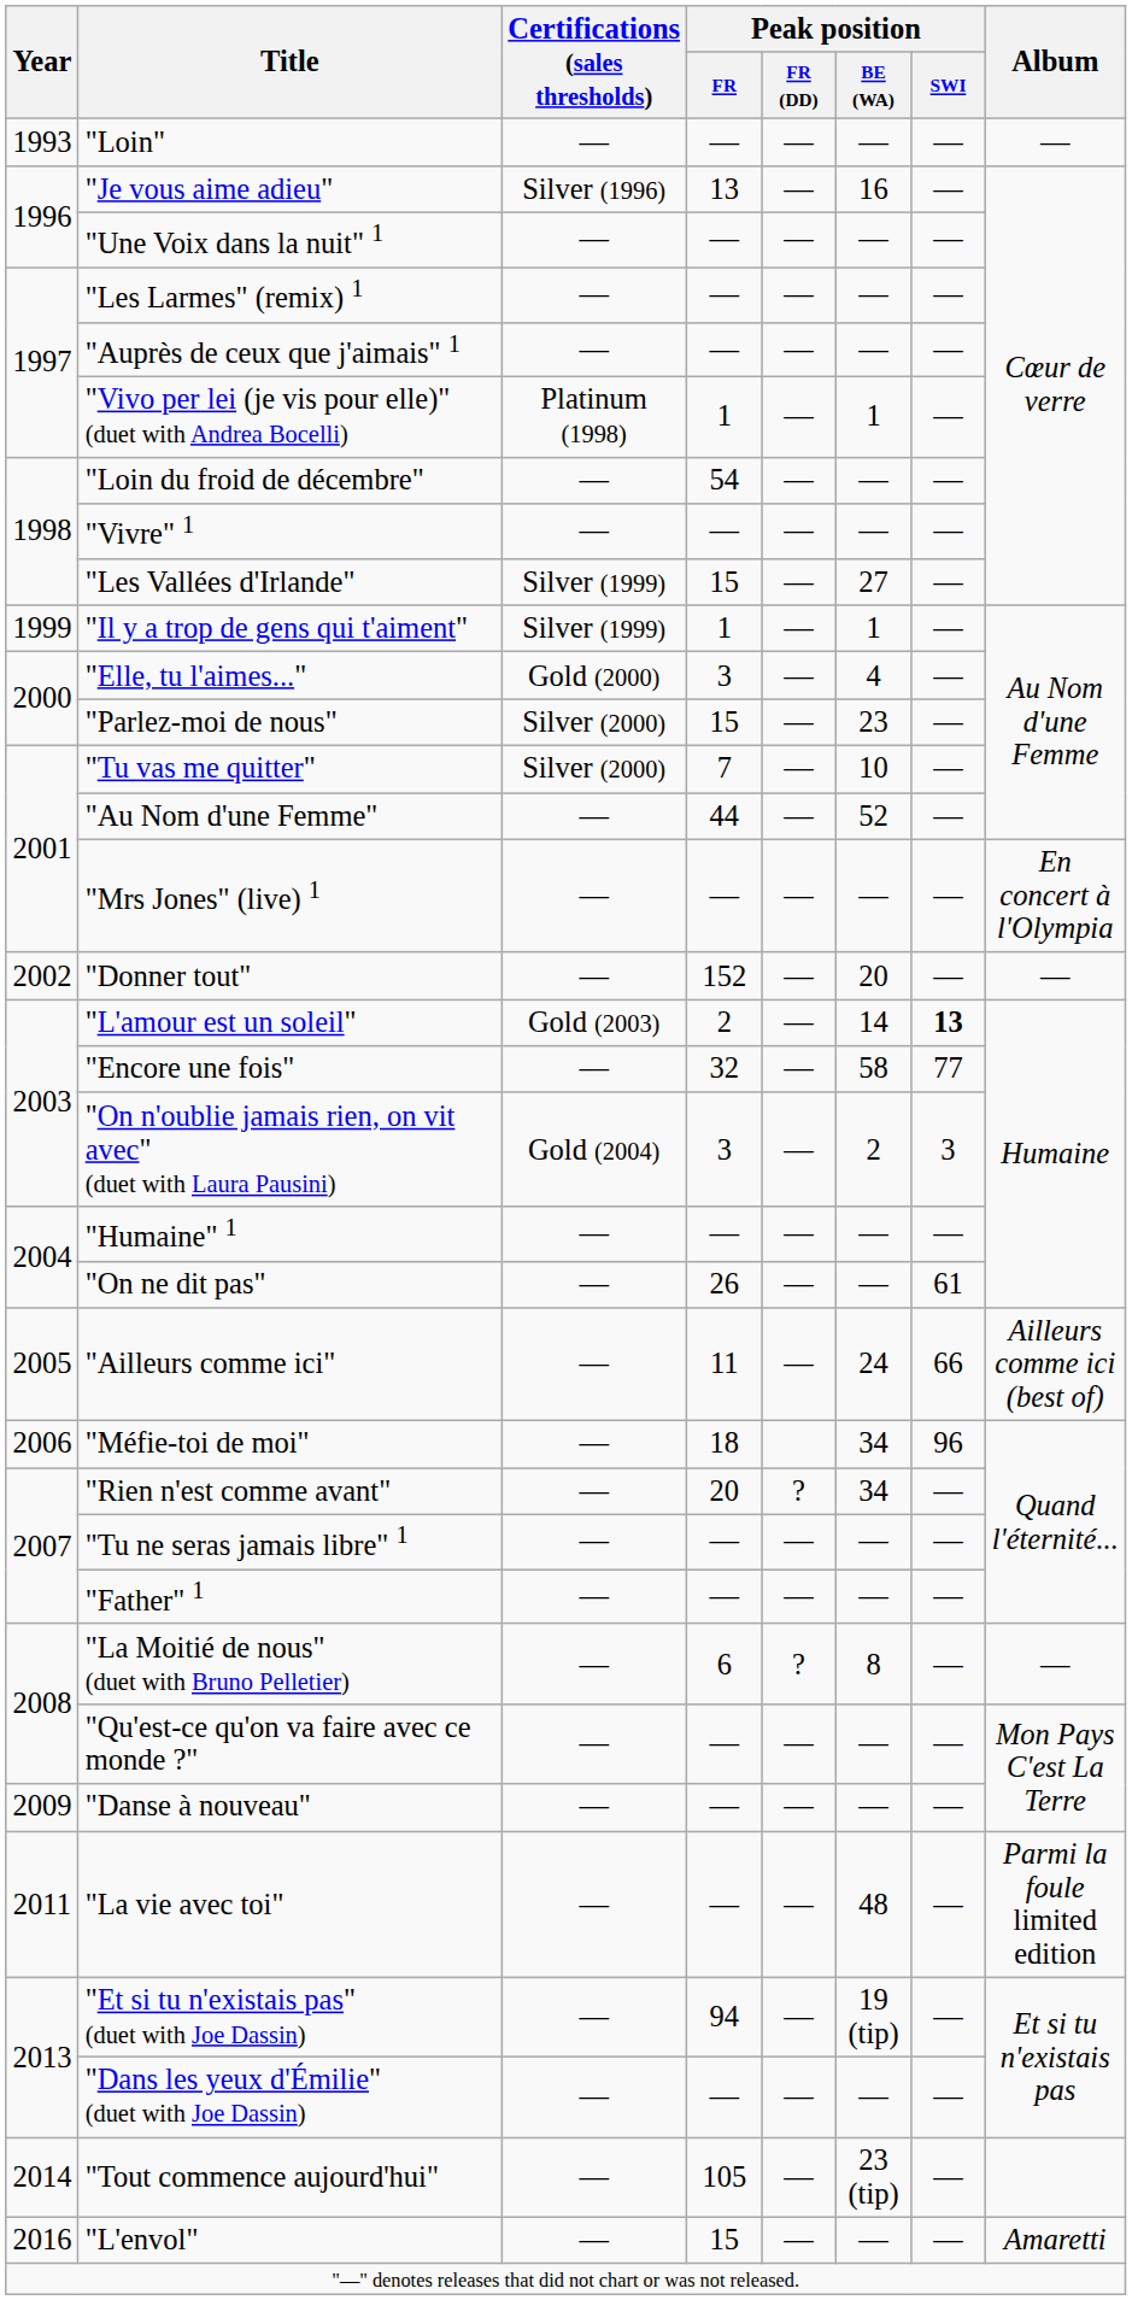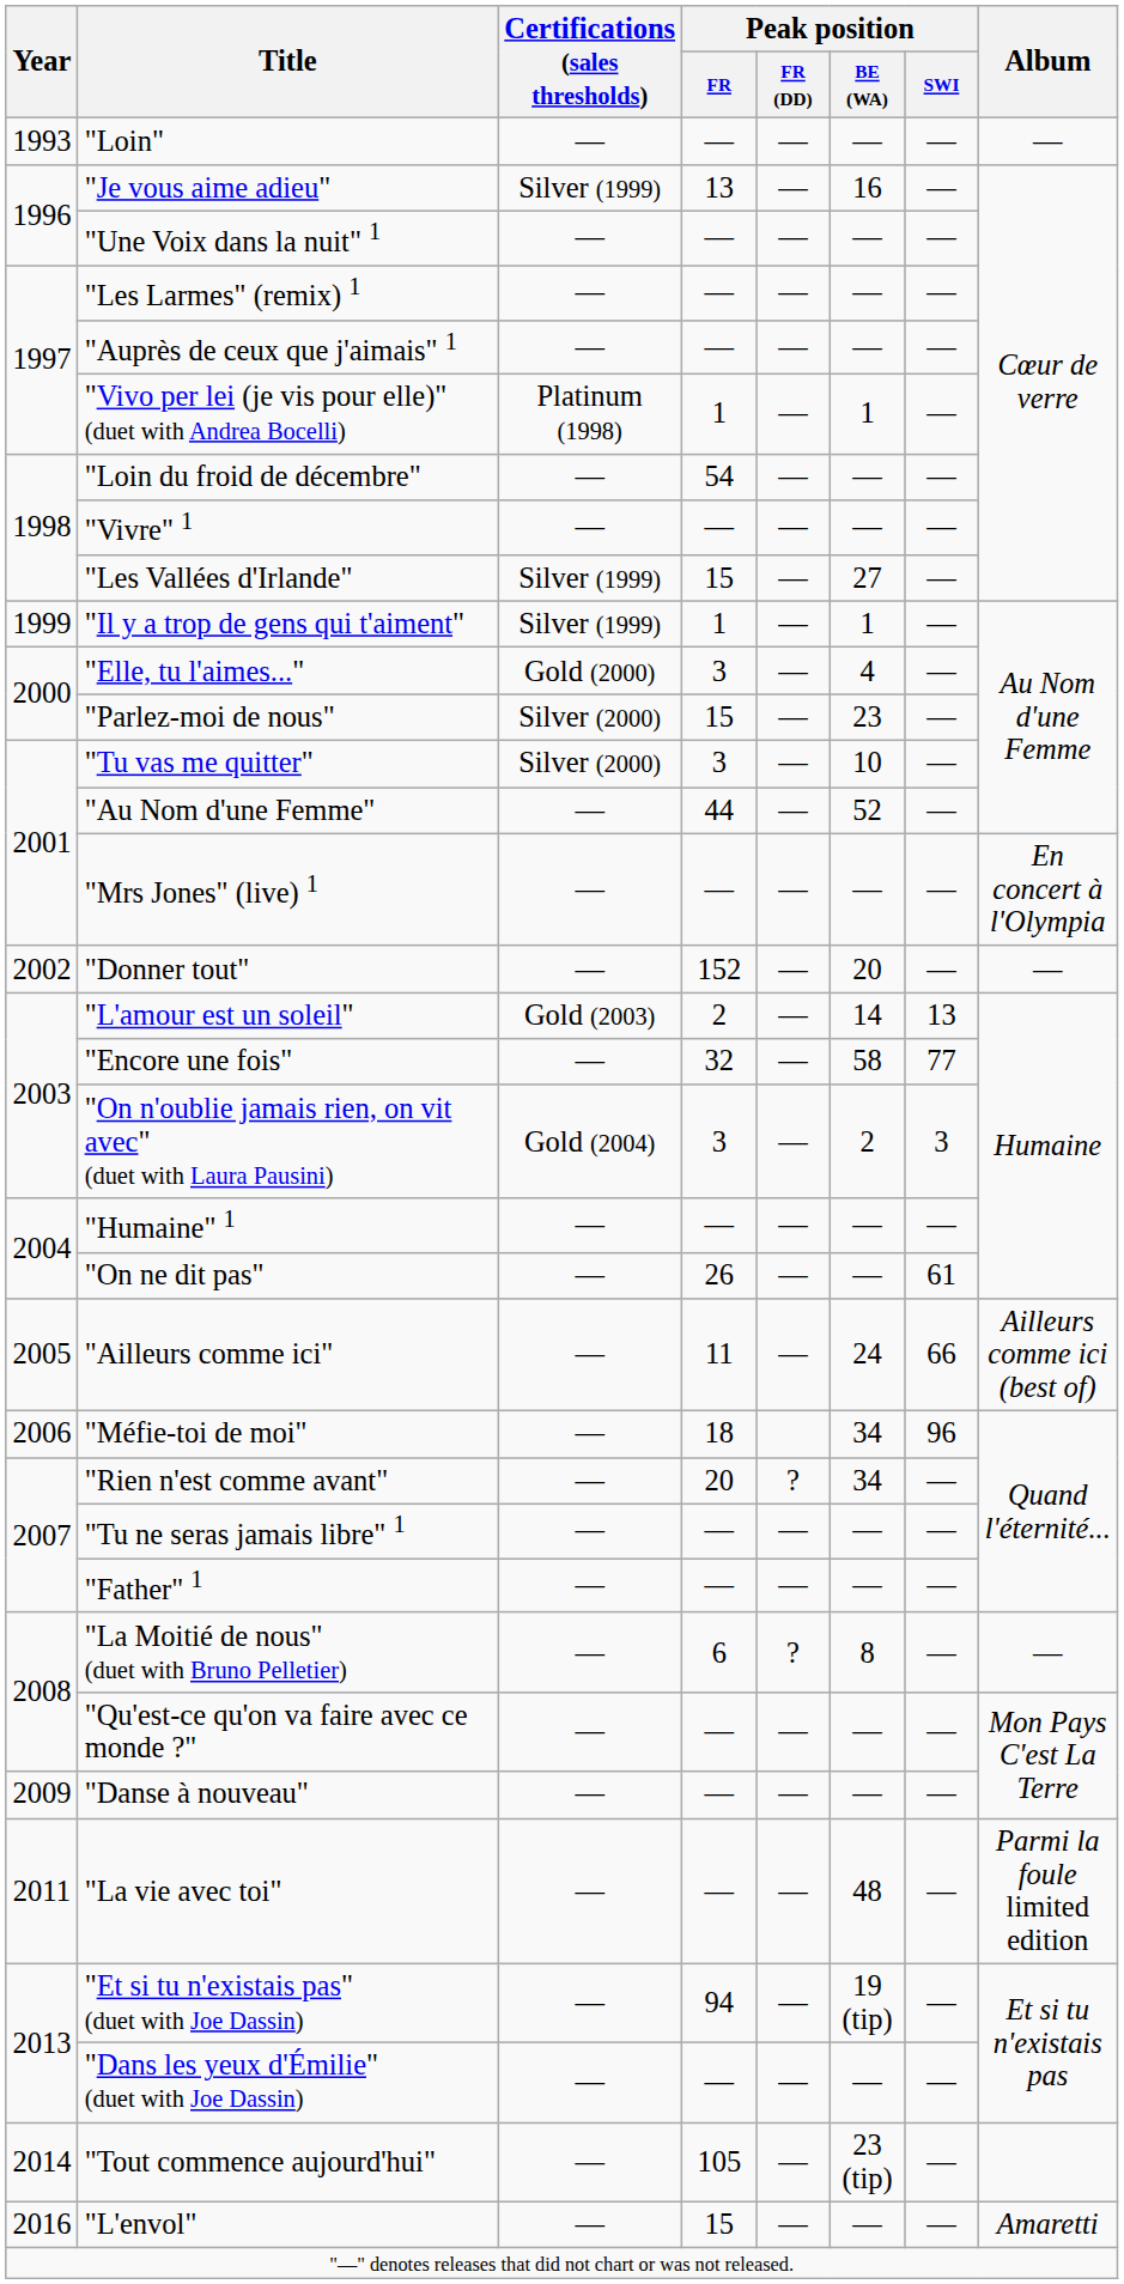 <table class="wikitable" style=text-align:center;>
 <tr>
 <th rowspan="2" width="3">Year</th>
 <th width="240" rowspan="2">Title</th>
 <th rowspan="2"><a href='#'>Certifications</a><br><small>(<a href='#'>sales thresholds</a>)</small></th>
 <th colspan="4">Peak position</th>
 <th rowspan="2">Album</th>
 </tr>
 <tr ---->
 <th style="width:3em;font-size:75%"><small><a href='#'>FR</a></small>  <br></th>
 <th style="width:3em;font-size:75%"><small><a href='#'>FR</a> (DD)</small></th>
 <th style="width:3em;font-size:75%"><small><a href='#'>BE</a> (WA)</small> <br></th>
 <th style="width:3em;font-size:75%"><small><a href='#'>SWI</a></small> <br></th>
 </tr>
 <tr ---->
 <td>1993</td>
 <td align="left">"Loin"</td>
 <td align="center">—</td>
 <td align="center">—</td>
 <td align="center">—</td>
 <td align="center">—</td>
 <td align="center">—</td>
 <td align="center" rowspan="1">—</td>
 </tr>
 <tr ---->
 <td rowspan="2">1996</td>
 <td align="left">"<a href='#'>Je vous aime adieu</a>"</td>
-<td align="center">Silver <small>(1996)</small></td>
+<td align="center">Silver <small>(1999)</small></td>
 <td align="center">13</td>
 <td align="center">—</td>
 <td align="center">16</td>
 <td align="center">—</td>
 <td align="center" rowspan="8"><em>Cœur de verre</em></td>
 </tr>
 <tr ---->
 <td align="left">"Une Voix dans la nuit" <sup>1</sup></td>
 <td align="center">—</td>
 <td align="center">—</td>
 <td align="center">—</td>
 <td align="center">—</td>
 <td align="center">—</td>
 </tr>
 <tr ---->
 <td rowspan="3">1997</td>
 <td align="left">"Les Larmes" (remix) <sup>1</sup></td>
 <td align="center">—</td>
 <td align="center">—</td>
 <td align="center">—</td>
 <td align="center">—</td>
 <td align="center">—</td>
 </tr>
 <tr ---->
 <td align="left">"Auprès de ceux que j'aimais" <sup>1</sup></td>
 <td align="center">—</td>
 <td align="center">—</td>
 <td align="center">—</td>
 <td align="center">—</td>
 <td align="center">—</td>
 </tr>
 <tr ---->
 <td align="left">"<a href='#'>Vivo per lei</a> (je vis pour elle)" <br><small>(duet with <a href='#'>Andrea Bocelli</a>)</small></td>
 <td align="center">Platinum <small>(1998)</small></td>
 <td align="center">1</td>
 <td align="center">—</td>
 <td align="center">1</td>
 <td align="center">—</td>
 </tr>
 <tr ---->
 <td rowspan="3">1998</td>
 <td align="left">"Loin du froid de décembre"</td>
 <td align="center">—</td>
 <td align="center">54</td>
 <td align="center">—</td>
 <td align="center">—</td>
 <td align="center">—</td>
 </tr>
 <tr ---->
 <td align="left">"Vivre" <sup>1</sup></td>
 <td align="center">—</td>
 <td align="center">—</td>
 <td align="center">—</td>
 <td align="center">—</td>
 <td align="center">—</td>
 </tr>
 <tr ---->
 <td align="left">"Les Vallées d'Irlande"</td>
 <td align="center">Silver <small>(1999)</small></td>
 <td align="center">15</td>
 <td align="center">—</td>
 <td align="center">27</td>
 <td align="center">—</td>
 </tr>
 <tr ---->
 <td>1999</td>
 <td align="left">"<a href='#'>Il y a trop de gens qui t'aiment</a>"</td>
 <td align="center">Silver <small>(1999)</small></td>
 <td align="center">1</td>
 <td align="center">—</td>
 <td align="center">1</td>
 <td align="center">—</td>
 <td align="center" rowspan="5"><em>Au Nom d'une Femme</em></td>
 </tr>
 <tr ---->
 <td rowspan="2">2000</td>
 <td align="left">"<a href='#'>Elle, tu l'aimes...</a>"</td>
 <td align="center">Gold <small>(2000)</small></td>
 <td align="center">3</td>
 <td align="center">—</td>
 <td align="center">4</td>
 <td align="center">—</td>
 </tr>
 <tr ---->
 <td align="left">"Parlez-moi de nous"</td>
 <td align="center">Silver <small>(2000)</small></td>
 <td align="center">15</td>
 <td align="center">—</td>
 <td align="center">23</td>
 <td align="center">—</td>
 </tr>
 <tr ---->
 <td rowspan="3">2001</td>
 <td align="left">"<a href='#'>Tu vas me quitter</a>"</td>
 <td align="center">Silver <small>(2000)</small></td>
-<td align="center">7</td>
+<td align="center">3</td>
 <td align="center">—</td>
 <td align="center">10</td>
 <td align="center">—</td>
 </tr>
 <tr ---->
 <td align="left">"Au Nom d'une Femme"</td>
 <td align="center">—</td>
 <td align="center">44</td>
 <td align="center">—</td>
 <td align="center">52</td>
 <td align="center">—</td>
 </tr>
 <tr ---->
 <td align="left">"Mrs Jones" (live) <sup>1</sup></td>
 <td align="center">—</td>
 <td align="center">—</td>
 <td align="center">—</td>
 <td align="center">—</td>
 <td align="center">—</td>
 <td align="center" rowspan="1"><em>En concert à l'Olympia</em></td>
 </tr>
 <tr ---->
 <td rowspan="1">2002</td>
 <td align="left">"Donner tout"</td>
 <td align="center">—</td>
 <td align="center">152<br></td>
 <td align="center">—</td>
 <td align="center">20</td>
 <td align="center">—</td>
 <td align="center" rowspan="1">—</td>
 </tr>
 <tr ---->
 <td rowspan="3">2003</td>
 <td align="left">"<a href='#'>L'amour est un soleil</a>"</td>
 <td align="center">Gold <small>(2003)</small></td>
 <td align="center">2</td>
 <td align="center">—</td>
 <td align="center">14</td>
-<td align="center"><strong>13</strong></td>
+<td align="center">13</td>
 <td align="center" rowspan="5"><em>Humaine</em></td>
 </tr>
 <tr ---->
 <td align="left">"Encore une fois"</td>
 <td align="center">—</td>
 <td align="center">32</td>
 <td align="center">—</td>
 <td align="center">58</td>
 <td align="center">77</td>
 </tr>
 <tr ---->
 <td align="left">"<a href='#'>On n'oublie jamais rien, on vit avec</a>" <br><small>(duet with <a href='#'>Laura Pausini</a>)</small></td>
 <td align="center">Gold <small>(2004)</small></td>
 <td align="center">3</td>
 <td align="center">—</td>
 <td align="center">2</td>
 <td align="center">3</td>
 </tr>
 <tr ---->
 <td rowspan="2">2004</td>
 <td align="left">"Humaine" <sup>1</sup></td>
 <td align="center">—</td>
 <td align="center">—</td>
 <td align="center">—</td>
 <td align="center">—</td>
 <td align="center">—</td>
 </tr>
 <tr ---->
 <td align="left">"On ne dit pas"</td>
 <td align="center">—</td>
 <td align="center">26</td>
 <td align="center">—</td>
 <td align="center">—</td>
 <td align="center">61</td>
 </tr>
 <tr ---->
 <td rowspan="1">2005</td>
 <td align="left">"Ailleurs comme ici"</td>
 <td align="center">—</td>
 <td align="center">11</td>
 <td align="center">—</td>
 <td align="center">24</td>
 <td align="center">66</td>
 <td align="center" rowspan="1"><em>Ailleurs comme ici (best of)</em></td>
 </tr>
 <tr ---->
 <td rowspan="1">2006</td>
 <td align="left">"Méfie-toi de moi"</td>
 <td align="center">—</td>
 <td align="center">18</td>
 <td align="center"></td>
 <td align="center">34</td>
 <td align="center">96</td>
 <td align="center" rowspan="4"><em>Quand l'éternité...</em></td>
 </tr>
 <tr ---->
 <td rowspan="3">2007</td>
 <td align="left">"Rien n'est comme avant"</td>
 <td align="center">—</td>
 <td align="center">20</td>
 <td align="center">?</td>
 <td align="center">34</td>
 <td align="center">—</td>
 </tr>
 <tr ---->
 <td align="left">"Tu ne seras jamais libre" <sup>1</sup></td>
 <td align="center">—</td>
 <td align="center">—</td>
 <td align="center">—</td>
 <td align="center">—</td>
 <td align="center">—</td>
 </tr>
 <tr ---->
 <td align="left">"Father" <sup>1</sup></td>
 <td align="center">—</td>
 <td align="center">—</td>
 <td align="center">—</td>
 <td align="center">—</td>
 <td align="center">—</td>
 </tr>
 <tr ---->
 <td rowspan="2">2008</td>
 <td align="left">"La Moitié de nous" <br><small>(duet with <a href='#'>Bruno Pelletier</a>)</small></td>
 <td align="center">—</td>
 <td align="center">6</td>
 <td align="center">?</td>
 <td align="center">8</td>
 <td align="center">—</td>
 <td align="center" rowspan="1">—</td>
 </tr>
 <tr ---->
 <td align="left">"Qu'est-ce qu'on va faire avec ce monde ?"</td>
 <td align="center">—</td>
 <td align="center">—</td>
 <td align="center">—</td>
 <td align="center">—</td>
 <td align="center">—</td>
 <td align="center" rowspan="2"><em>Mon Pays C'est La Terre</em></td>
 </tr>
 <tr>
 <td rowspan="1">2009</td>
 <td align="left">"Danse à nouveau"</td>
 <td align="center">—</td>
 <td align="center">—</td>
 <td align="center">—</td>
 <td align="center">—</td>
 <td align="center">—</td>
 </tr>
 <tr>
 <td rowspan="1">2011</td>
 <td align="left">"La vie avec toi"</td>
 <td align="center">—</td>
 <td align="center">—</td>
 <td align="center">—</td>
 <td align="center">48</td>
 <td align="center">—</td>
 <td align="center" rowspan="1"><em>Parmi la foule</em> limited edition</td>
 </tr>
 <tr>
 <td rowspan="2">2013</td>
 <td align="left">"<a href='#'>Et si tu n'existais pas</a>" <br><small>(duet with <a href='#'>Joe Dassin</a>)</small></td>
 <td align="center">—</td>
 <td align="center">94</td>
 <td align="center">—</td>
 <td align="center">19 (tip)</td>
 <td align="center">—</td>
 <td align="center" rowspan="2"><em>Et si tu n'existais pas</em></td>
 </tr>
 <tr>
 <td align="left">"<a href='#'>Dans les yeux d'Émilie</a>" <br><small>(duet with <a href='#'>Joe Dassin</a>)</small></td>
 <td align="center">—</td>
 <td align="center">—</td>
 <td align="center">—</td>
 <td align="center">—</td>
 <td align="center">—</td>
 </tr>
 <tr>
 <td>2014</td>
 <td align="left">"Tout commence aujourd'hui"</td>
 <td align="center">—</td>
 <td align="center">105</td>
 <td align="center">—</td>
 <td align="center">23 (tip)</td>
 <td align="center">—</td>
 <td align="center"></td>
 </tr>
 <tr>
 <td>2016</td>
 <td align="left">"L'envol"</td>
 <td align="center">—</td>
 <td align="center">15</td>
 <td align="center">—</td>
 <td align="center">—</td>
 <td align="center">—</td>
 <td align="center"><em>Amaretti</em></td>
 </tr>
 <tr>
 <td colspan="20" style="font-size:8pt">"—" denotes releases that did not chart or was not released.</td>
 </tr>
 <tr>
 </tr>
 </table>
